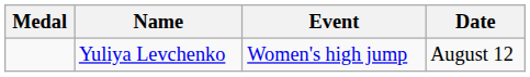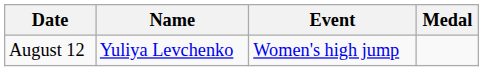 <table class="wikitable" style="font-size:90%" width=60%>
 <tr>
-<th>Medal</th>
+<th>Date</th>
 <th>Name</th>
 <th>Event</th>
-<th>Date</th>
+<th>Medal</th>
 </tr>
 <tr>
-<td></td>
+<td>August 12</td>
 <td><a href='#'>Yuliya Levchenko</a></td>
 <td><a href='#'>Women's high jump</a></td>
-<td>August 12</td>
+<td></td>
 </tr>
 </table>
